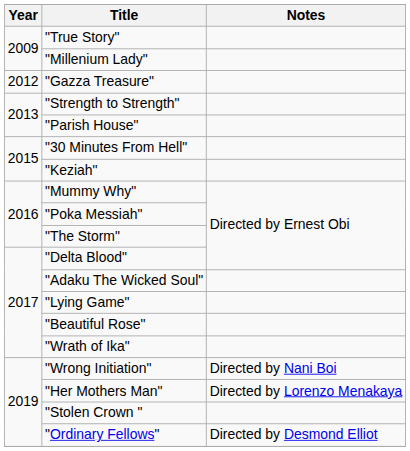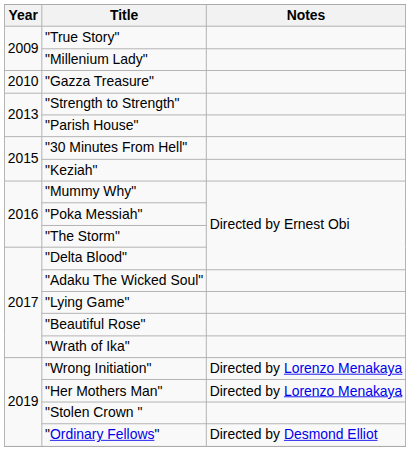 <table class="wikitable sortable">
 <tr>
 </tr>
 <tr>
 <th>Year</th>
 <th>Title</th>
 <th>Notes</th>
 </tr>
 <tr>
 <td rowspan="2">2009</td>
 <td>"True Story"</td>
 <td rowspan="1"></td>
 </tr>
 <tr>
 <td>"Millenium Lady"</td>
 <td rowspan="1"></td>
 </tr>
 <tr>
-<td rowspan="1">2012</td>
+<td rowspan="1">2010</td>
 <td>"Gazza Treasure"</td>
 <td rowspan="1"></td>
 </tr>
 <tr>
 <td rowspan="2">2013</td>
 <td>"Strength to Strength"</td>
 <td rowspan="1"></td>
 </tr>
 <tr>
 <td>"Parish House"</td>
 <td rowspan="1"></td>
 </tr>
 <tr>
 <td rowspan="2">2015</td>
 <td>"30 Minutes From Hell"</td>
 <td rowspan="1"></td>
 </tr>
 <tr>
 <td>"Keziah"</td>
 <td rowspan="1"></td>
 </tr>
 <tr>
 <td rowspan="3">2016</td>
 <td>"Mummy Why"</td>
 <td rowspan="4">Directed by Ernest Obi</td>
 </tr>
 <tr>
 <td>"Poka Messiah"</td>
 </tr>
 <tr>
 <td>"The Storm"</td>
 </tr>
 <tr>
 <td rowspan="5">2017</td>
 <td>"Delta Blood"</td>
 </tr>
 <tr>
 <td>"Adaku The Wicked Soul"</td>
 <td rowspan="1"></td>
 </tr>
 <tr>
 <td>"Lying Game"</td>
 <td rowspan="1"></td>
 </tr>
 <tr>
 <td>"Beautiful Rose"</td>
 <td rowspan="1"></td>
 </tr>
 <tr>
 <td>"Wrath of Ika"</td>
 <td rowspan="1"></td>
 </tr>
 <tr>
 <td rowspan="4">2019</td>
 <td>"Wrong Initiation"</td>
-<td>Directed by <a href='#'>Nani Boi</a></td>
+<td>Directed by <a href='#'>Lorenzo Menakaya</a></td>
 </tr>
 <tr>
 <td>"Her Mothers Man"</td>
 <td>Directed by <a href='#'>Lorenzo Menakaya</a></td>
 </tr>
 <tr>
 <td>"Stolen Crown "</td>
 </tr>
 <tr>
 <td>"<a href='#'>Ordinary Fellows</a>"</td>
 <td>Directed by <a href='#'>Desmond Elliot</a></td>
 </tr>
 <tr>
 </tr>
 </table>
